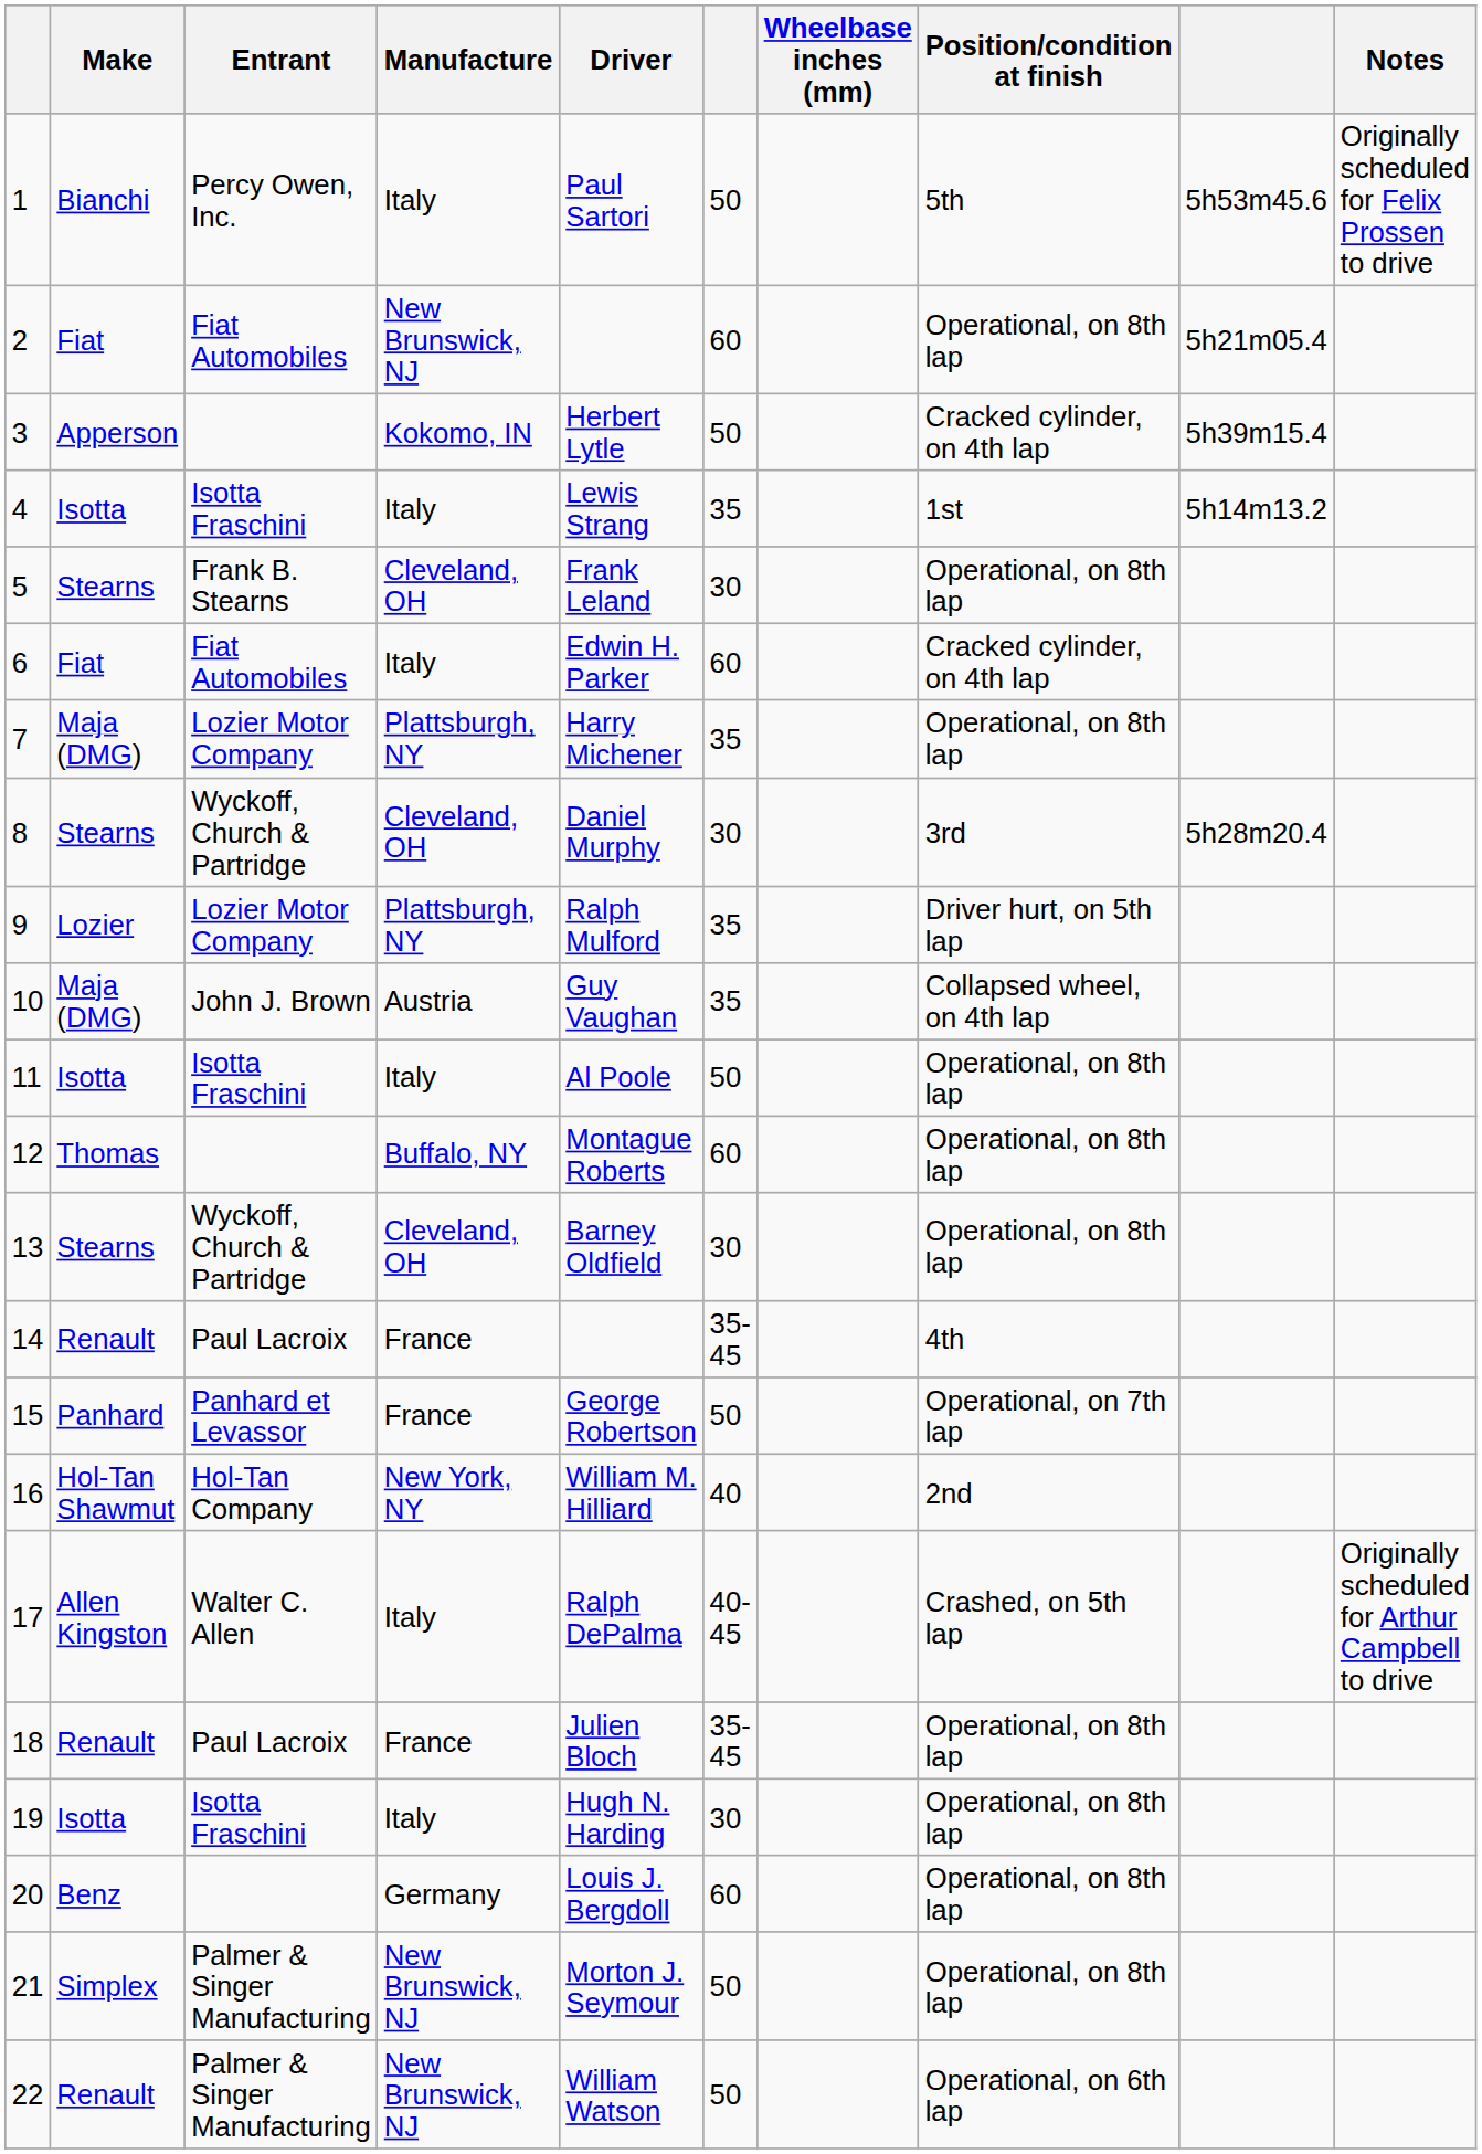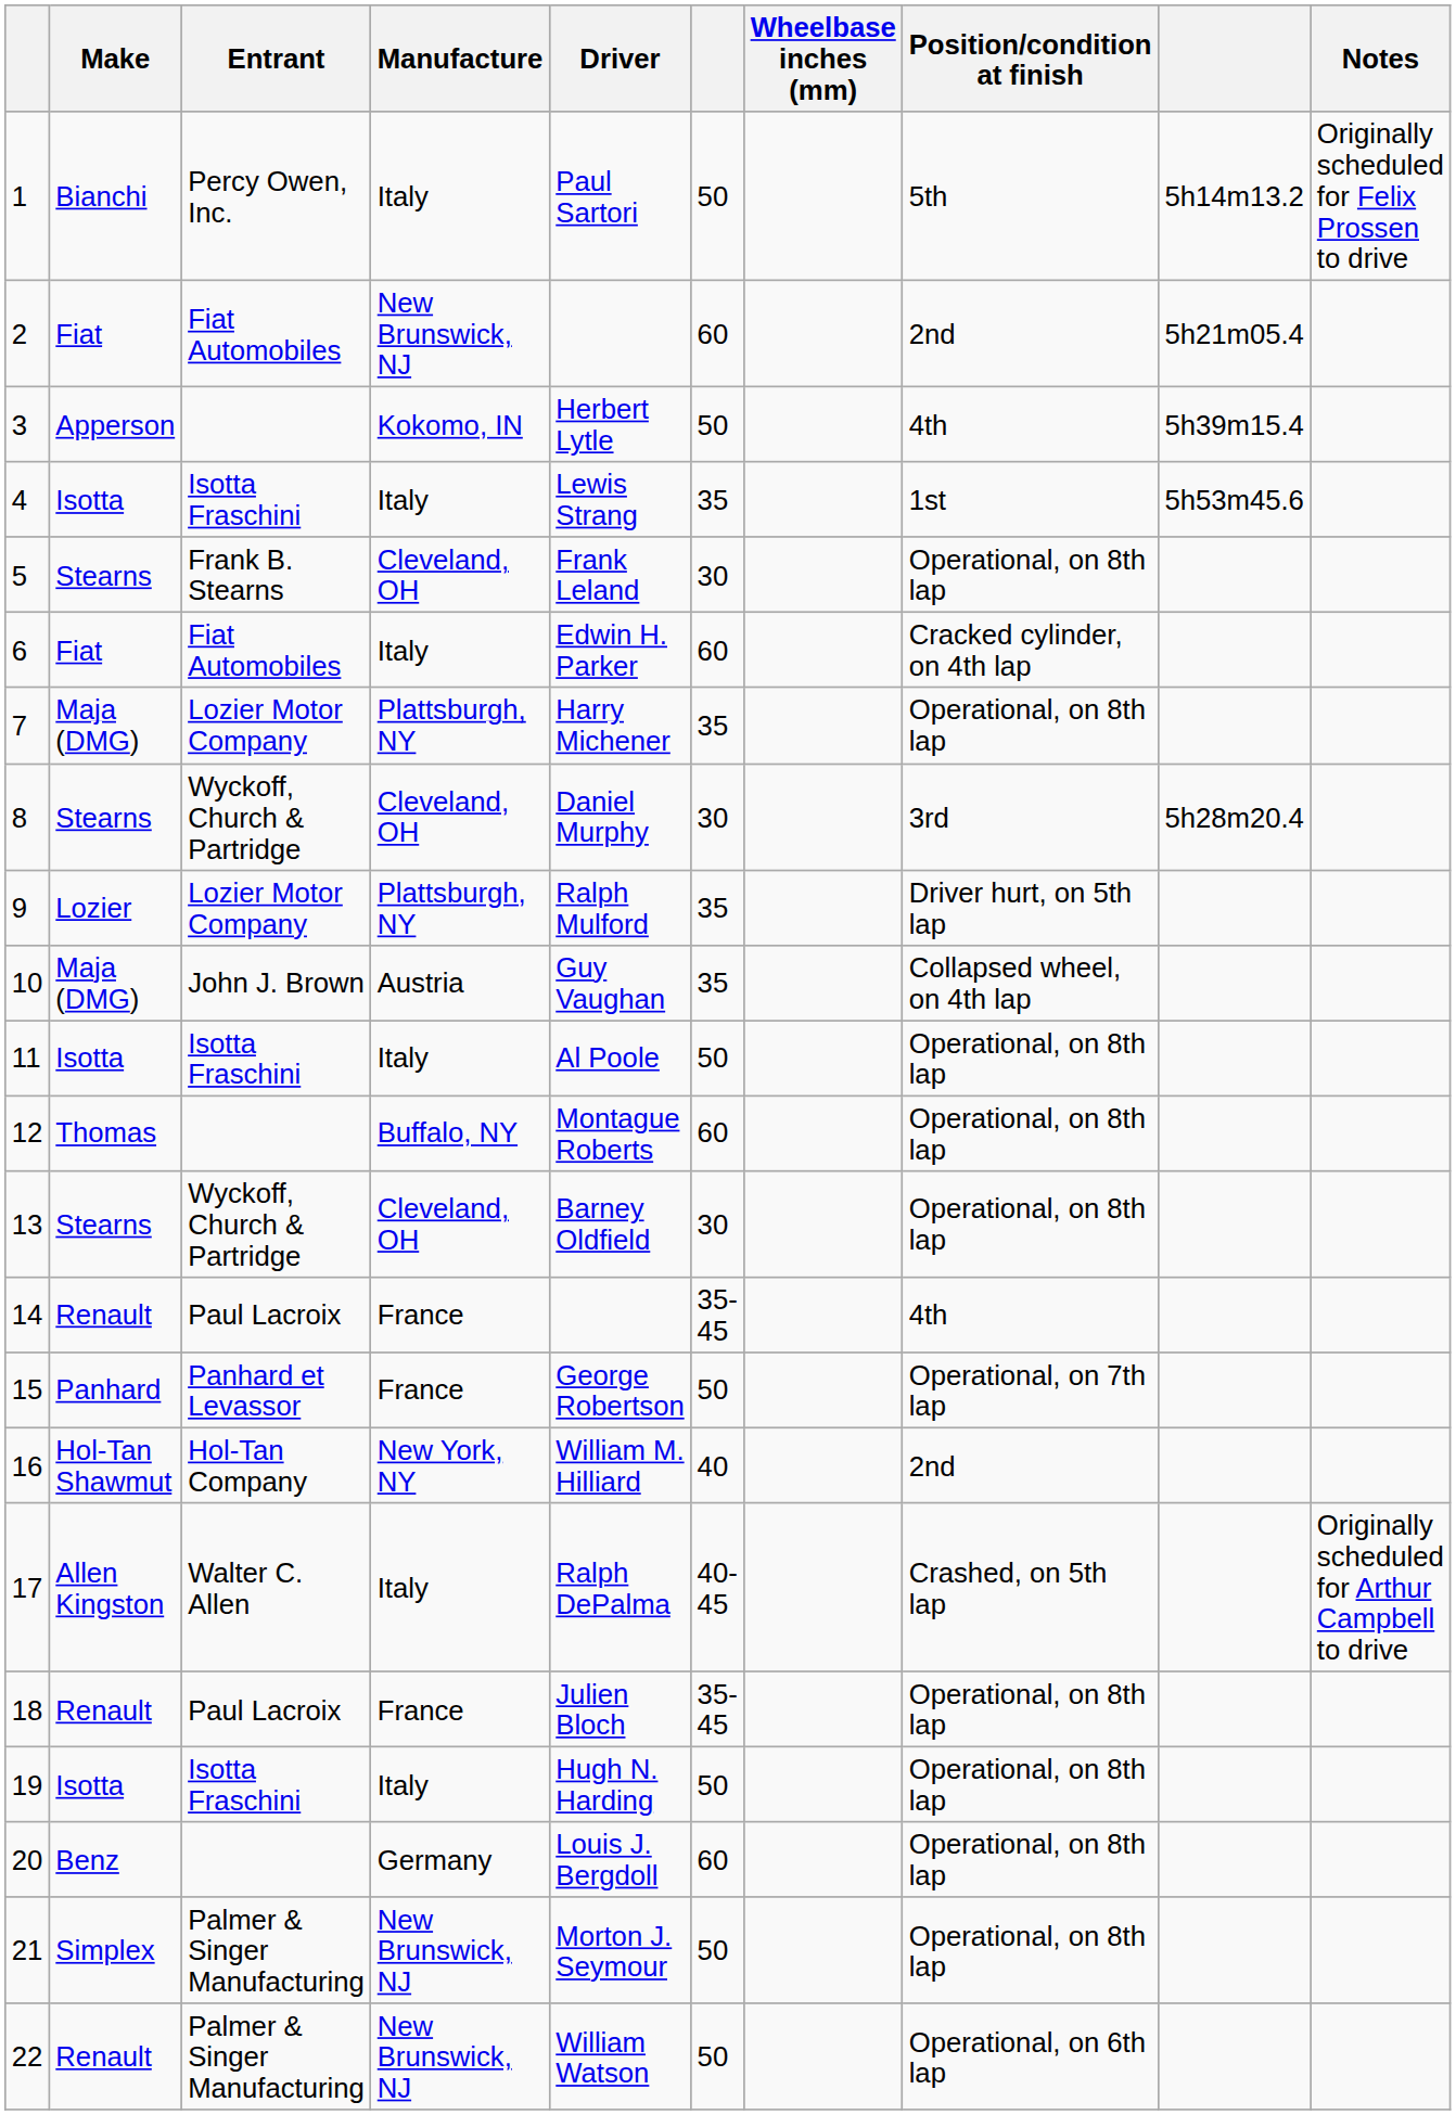 <table class="wikitable sortable" style="font-size: 95%;">
 <tr>
 <th scope="col"></th>
 <th scope="col">Make</th>
 <th scope="col">Entrant</th>
 <th scope="col">Manufacture</th>
 <th scope="col">Driver</th>
 <th scope="col"></th>
 <th scope="col"><a href='#'>Wheelbase</a> inches (mm)</th>
 <th scope="col">Position/condition at finish</th>
 <th scope="col"></th>
 <th scope="col">Notes</th>
 </tr>
 <tr>
 <td>1</td>
 <td><a href='#'>Bianchi</a></td>
 <td>Percy Owen, Inc.</td>
 <td>Italy</td>
 <td><a href='#'>Paul Sartori</a></td>
 <td>50</td>
 <td></td>
 <td>5th</td>
-<td>5h53m45.6</td>
+<td>5h14m13.2</td>
 <td>Originally scheduled for <a href='#'>Felix Prossen</a> to drive</td>
 </tr>
 <tr>
 <td>2</td>
 <td><a href='#'>Fiat</a></td>
 <td><a href='#'>Fiat Automobiles</a></td>
 <td><a href='#'>New Brunswick, NJ</a></td>
 <td></td>
 <td>60</td>
 <td></td>
-<td>Operational, on 8th lap</td>
+<td>2nd</td>
 <td>5h21m05.4</td>
 <td></td>
 </tr>
 <tr>
 <td>3</td>
 <td><a href='#'>Apperson</a></td>
 <td></td>
 <td><a href='#'>Kokomo, IN</a></td>
 <td><a href='#'>Herbert Lytle</a></td>
 <td>50</td>
 <td></td>
-<td>Cracked cylinder, on 4th lap</td>
+<td>4th</td>
 <td>5h39m15.4</td>
 <td></td>
 </tr>
 <tr>
 <td>4</td>
 <td><a href='#'>Isotta</a></td>
 <td><a href='#'>Isotta Fraschini</a></td>
 <td>Italy</td>
 <td><a href='#'>Lewis Strang</a></td>
 <td>35</td>
 <td></td>
 <td>1st</td>
-<td>5h14m13.2</td>
+<td>5h53m45.6</td>
 <td></td>
 </tr>
 <tr>
 <td>5</td>
 <td><a href='#'>Stearns</a></td>
 <td>Frank B. Stearns</td>
 <td><a href='#'>Cleveland, OH</a></td>
 <td><a href='#'>Frank Leland</a></td>
 <td>30</td>
 <td></td>
 <td>Operational, on 8th lap</td>
 <td></td>
 <td></td>
 </tr>
 <tr>
 <td>6</td>
 <td><a href='#'>Fiat</a></td>
 <td><a href='#'>Fiat Automobiles</a></td>
 <td>Italy</td>
 <td><a href='#'>Edwin H. Parker</a></td>
 <td>60</td>
 <td></td>
 <td>Cracked cylinder, on 4th lap</td>
 <td></td>
 <td></td>
 </tr>
 <tr>
 <td>7</td>
 <td><a href='#'>Maja</a> (<a href='#'>DMG</a>)</td>
 <td><a href='#'>Lozier Motor Company</a></td>
 <td><a href='#'>Plattsburgh, NY</a></td>
 <td><a href='#'>Harry Michener</a></td>
 <td>35</td>
 <td></td>
 <td>Operational, on 8th lap</td>
 <td></td>
 <td></td>
 </tr>
 <tr>
 <td>8</td>
 <td><a href='#'>Stearns</a></td>
 <td>Wyckoff, Church & Partridge</td>
 <td><a href='#'>Cleveland, OH</a></td>
 <td><a href='#'>Daniel Murphy</a></td>
 <td>30</td>
 <td></td>
 <td>3rd</td>
 <td>5h28m20.4</td>
 <td></td>
 </tr>
 <tr>
 <td>9</td>
 <td><a href='#'>Lozier</a></td>
 <td><a href='#'>Lozier Motor Company</a></td>
 <td><a href='#'>Plattsburgh, NY</a></td>
 <td><a href='#'>Ralph Mulford</a></td>
 <td>35</td>
 <td></td>
 <td>Driver hurt, on 5th lap</td>
 <td></td>
 <td></td>
 </tr>
 <tr>
 <td>10</td>
 <td><a href='#'>Maja</a> (<a href='#'>DMG</a>)</td>
 <td>John J. Brown</td>
 <td>Austria</td>
 <td><a href='#'>Guy Vaughan</a></td>
 <td>35</td>
 <td></td>
 <td>Collapsed wheel, on 4th lap</td>
 <td></td>
 <td></td>
 </tr>
 <tr>
 <td>11</td>
 <td><a href='#'>Isotta</a></td>
 <td><a href='#'>Isotta Fraschini</a></td>
 <td>Italy</td>
 <td><a href='#'>Al Poole</a></td>
 <td>50</td>
 <td></td>
 <td>Operational, on 8th lap</td>
 <td></td>
 <td></td>
 </tr>
 <tr>
 <td>12</td>
 <td><a href='#'>Thomas</a></td>
 <td></td>
 <td><a href='#'>Buffalo, NY</a></td>
 <td><a href='#'>Montague Roberts</a></td>
 <td>60</td>
 <td></td>
 <td>Operational, on 8th lap</td>
 <td></td>
 <td></td>
 </tr>
 <tr>
 <td>13</td>
 <td><a href='#'>Stearns</a></td>
 <td>Wyckoff, Church & Partridge</td>
 <td><a href='#'>Cleveland, OH</a></td>
 <td><a href='#'>Barney Oldfield</a></td>
 <td>30</td>
 <td></td>
 <td>Operational, on 8th lap</td>
 <td></td>
 <td></td>
 </tr>
 <tr>
 <td>14</td>
 <td><a href='#'>Renault</a></td>
 <td>Paul Lacroix</td>
 <td>France</td>
 <td></td>
 <td>35-45</td>
 <td></td>
 <td>4th</td>
 <td></td>
 <td></td>
 </tr>
 <tr>
 <td>15</td>
 <td><a href='#'>Panhard</a></td>
 <td><a href='#'>Panhard et Levassor</a></td>
 <td>France</td>
 <td><a href='#'>George Robertson</a></td>
 <td>50</td>
 <td></td>
 <td>Operational, on 7th lap</td>
 <td></td>
 <td></td>
 </tr>
 <tr>
 <td>16</td>
 <td><a href='#'>Hol-Tan Shawmut</a></td>
 <td><a href='#'>Hol-Tan</a> Company</td>
 <td><a href='#'>New York, NY</a></td>
 <td><a href='#'>William M. Hilliard</a></td>
 <td>40</td>
 <td></td>
 <td>2nd</td>
 <td></td>
 <td></td>
 </tr>
 <tr>
 <td>17</td>
 <td><a href='#'>Allen Kingston</a></td>
 <td>Walter C. Allen</td>
 <td>Italy</td>
 <td><a href='#'>Ralph DePalma</a></td>
 <td>40-45</td>
 <td></td>
 <td>Crashed, on 5th lap</td>
 <td></td>
 <td>Originally scheduled for <a href='#'>Arthur Campbell</a> to drive</td>
 </tr>
 <tr>
 <td>18</td>
 <td><a href='#'>Renault</a></td>
 <td>Paul Lacroix</td>
 <td>France</td>
 <td><a href='#'>Julien Bloch</a></td>
 <td>35-45</td>
 <td></td>
 <td>Operational, on 8th lap</td>
 <td></td>
 <td></td>
 </tr>
 <tr>
 <td>19</td>
 <td><a href='#'>Isotta</a></td>
 <td><a href='#'>Isotta Fraschini</a></td>
 <td>Italy</td>
 <td><a href='#'>Hugh N. Harding</a></td>
-<td>30</td>
+<td>50</td>
 <td></td>
 <td>Operational, on 8th lap</td>
 <td></td>
 <td></td>
 </tr>
 <tr>
 <td>20</td>
 <td><a href='#'>Benz</a></td>
 <td></td>
 <td>Germany</td>
 <td><a href='#'>Louis J. Bergdoll</a></td>
 <td>60</td>
 <td></td>
 <td>Operational, on 8th lap</td>
 <td></td>
 <td></td>
 </tr>
 <tr>
 <td>21</td>
 <td><a href='#'>Simplex</a></td>
 <td>Palmer & Singer Manufacturing</td>
 <td><a href='#'>New Brunswick, NJ</a></td>
 <td><a href='#'>Morton J. Seymour</a></td>
 <td>50</td>
 <td></td>
 <td>Operational, on 8th lap</td>
 <td></td>
 <td></td>
 </tr>
 <tr>
 <td>22</td>
 <td><a href='#'>Renault</a></td>
 <td>Palmer & Singer Manufacturing</td>
 <td><a href='#'>New Brunswick, NJ</a></td>
 <td><a href='#'>William Watson</a></td>
 <td>50</td>
 <td></td>
 <td>Operational, on 6th lap</td>
 <td></td>
 <td></td>
 </tr>
 </table>
